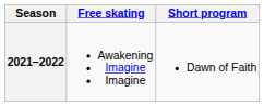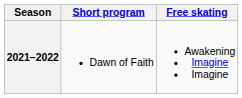 <table class="wikitable" style="text-align:center">
 <tr>
 <th>Season</th>
+<th><a href='#'>Short program</a></th>
 <th><a href='#'>Free skating</a></th>
-<th><a href='#'>Short program</a></th>
 </tr>
 <tr>
 <th>2021–2022 <br> </th>
+<td><br><ul><li>Dawn of Faith<br></li></ul></td>
 <td><br><ul><li>Awakening<br></li><li><a href='#'>Imagine</a><br></li><li>Imagine<br></li></ul></td>
-<td><br><ul><li>Dawn of Faith<br></li></ul></td>
 </tr>
 </table>
